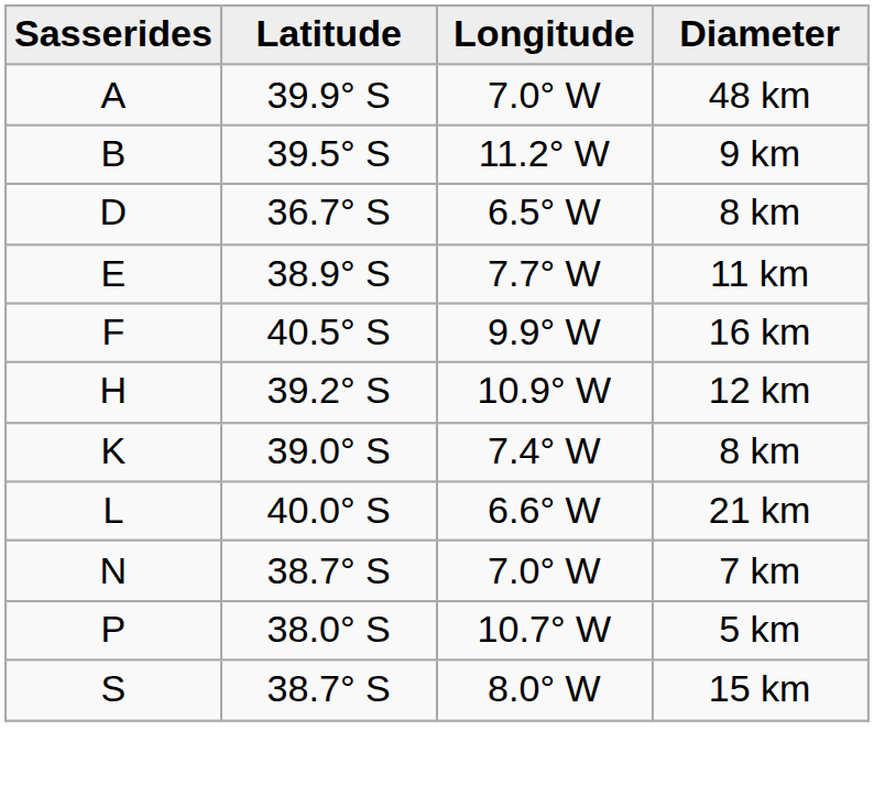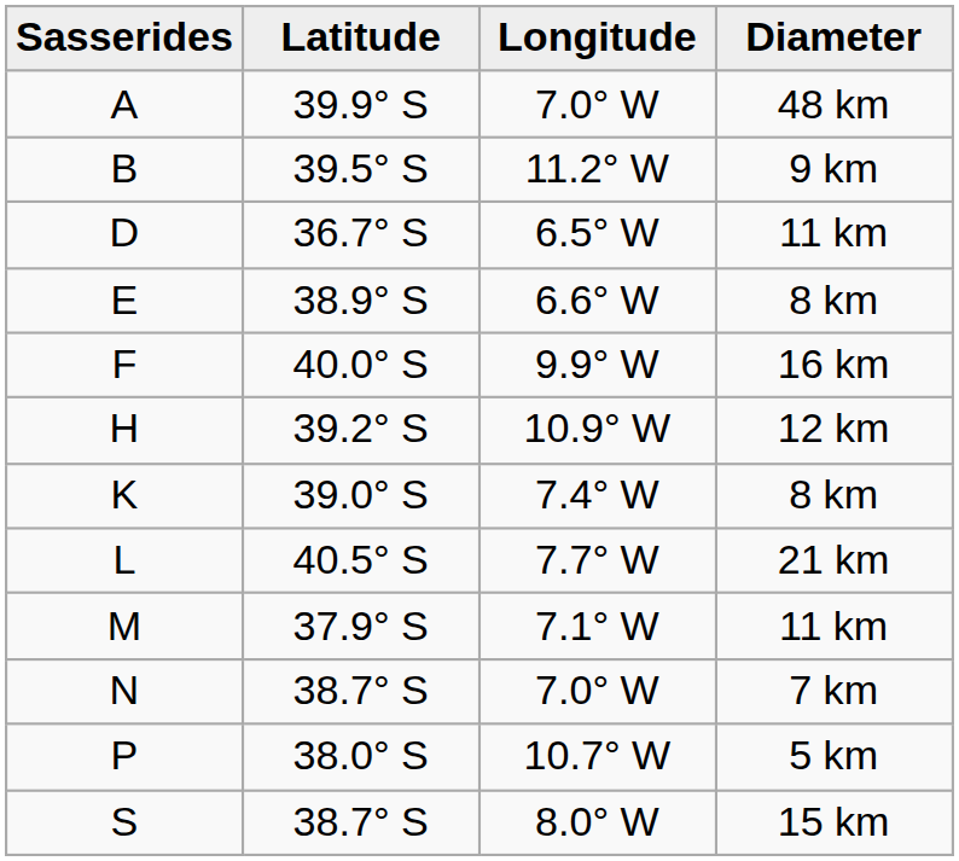 <table class="wikitable">
 <tr>
 <th width="25%" style="background:#eeeeee;">Sasserides</th>
 <th width="25%" style="background:#eeeeee;">Latitude</th>
 <th width="25%" style="background:#eeeeee;">Longitude</th>
 <th width="25%" style="background:#eeeeee;">Diameter</th>
 </tr>
 <tr>
 <td align="center">A</td>
 <td align="center">39.9° S</td>
 <td align="center">7.0° W</td>
 <td align="center">48 km</td>
 </tr>
 <tr>
 <td align="center">B</td>
 <td align="center">39.5° S</td>
 <td align="center">11.2° W</td>
 <td align="center">9 km</td>
 </tr>
 <tr>
 <td align="center">D</td>
 <td align="center">36.7° S</td>
 <td align="center">6.5° W</td>
-<td align="center">8 km</td>
+<td align="center">11 km</td>
 </tr>
 <tr>
 <td align="center">E</td>
 <td align="center">38.9° S</td>
-<td align="center">7.7° W</td>
-<td align="center">11 km</td>
+<td align="center">6.6° W</td>
+<td align="center">8 km</td>
 </tr>
 <tr>
 <td align="center">F</td>
-<td align="center">40.5° S</td>
+<td align="center">40.0° S</td>
 <td align="center">9.9° W</td>
 <td align="center">16 km</td>
 </tr>
 <tr>
 <td align="center">H</td>
 <td align="center">39.2° S</td>
 <td align="center">10.9° W</td>
 <td align="center">12 km</td>
 </tr>
 <tr>
 <td align="center">K</td>
 <td align="center">39.0° S</td>
 <td align="center">7.4° W</td>
 <td align="center">8 km</td>
 </tr>
 <tr>
 <td align="center">L</td>
-<td align="center">40.0° S</td>
-<td align="center">6.6° W</td>
+<td align="center">40.5° S</td>
+<td align="center">7.7° W</td>
 <td align="center">21 km</td>
+</tr>
+<tr>
+<td align="center">M</td>
+<td align="center">37.9° S</td>
+<td align="center">7.1° W</td>
+<td align="center">11 km</td>
 </tr>
 <tr>
 <td align="center">N</td>
 <td align="center">38.7° S</td>
 <td align="center">7.0° W</td>
 <td align="center">7 km</td>
 </tr>
 <tr>
 <td align="center">P</td>
 <td align="center">38.0° S</td>
 <td align="center">10.7° W</td>
 <td align="center">5 km</td>
 </tr>
 <tr>
 <td align="center">S</td>
 <td align="center">38.7° S</td>
 <td align="center">8.0° W</td>
 <td align="center">15 km</td>
 </tr>
 </table>
